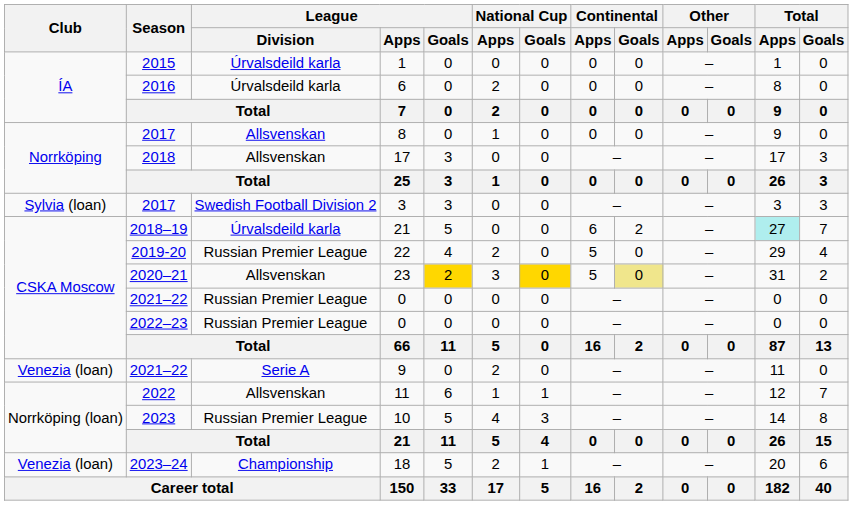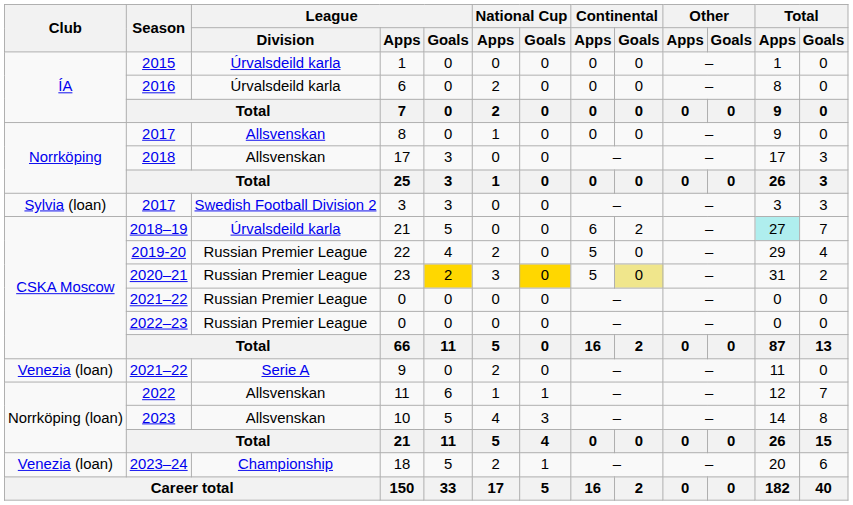 <table class="wikitable" style="text-align: center;">
 <tr>
 <th rowspan="2">Club</th>
 <th rowspan="2">Season</th>
 <th colspan="3">League</th>
 <th colspan="2">National Cup</th>
 <th colspan="2">Continental</th>
 <th colspan="2">Other</th>
 <th colspan="2">Total</th>
 </tr>
 <tr>
 <th>Division</th>
 <th>Apps</th>
 <th>Goals</th>
 <th>Apps</th>
 <th>Goals</th>
 <th>Apps</th>
 <th>Goals</th>
 <th>Apps</th>
 <th>Goals</th>
 <th>Apps</th>
 <th>Goals</th>
 </tr>
 <tr>
 <td rowspan="3"><a href='#'>ÍA</a></td>
 <td><a href='#'>2015</a></td>
 <td><a href='#'>Úrvalsdeild karla</a></td>
 <td>1</td>
 <td>0</td>
 <td>0</td>
 <td>0</td>
 <td>0</td>
 <td>0</td>
 <td colspan="2">–</td>
 <td>1</td>
 <td>0</td>
 </tr>
 <tr>
 <td><a href='#'>2016</a></td>
 <td>Úrvalsdeild karla</td>
 <td>6</td>
 <td>0</td>
 <td>2</td>
 <td>0</td>
 <td>0</td>
 <td>0</td>
 <td colspan="2">–</td>
 <td>8</td>
 <td>0</td>
 </tr>
 <tr>
 <th colspan="2">Total</th>
 <th>7</th>
 <th>0</th>
 <th>2</th>
 <th>0</th>
 <th>0</th>
 <th>0</th>
 <th>0</th>
 <th>0</th>
 <th>9</th>
 <th>0</th>
 </tr>
 <tr>
 <td rowspan="3"><a href='#'>Norrköping</a></td>
 <td><a href='#'>2017</a></td>
 <td><a href='#'>Allsvenskan</a></td>
 <td>8</td>
 <td>0</td>
 <td>1</td>
 <td>0</td>
 <td>0</td>
 <td>0</td>
 <td colspan="2">–</td>
 <td>9</td>
 <td>0</td>
 </tr>
 <tr>
 <td><a href='#'>2018</a></td>
 <td>Allsvenskan</td>
 <td>17</td>
 <td>3</td>
 <td>0</td>
 <td>0</td>
 <td colspan="2">–</td>
 <td colspan="2">–</td>
 <td>17</td>
 <td>3</td>
 </tr>
 <tr>
 <th colspan="2">Total</th>
 <th>25</th>
 <th>3</th>
 <th>1</th>
 <th>0</th>
 <th>0</th>
 <th>0</th>
 <th>0</th>
 <th>0</th>
 <th>26</th>
 <th>3</th>
 </tr>
 <tr>
 <td><a href='#'>Sylvia</a> (loan)</td>
 <td><a href='#'>2017</a></td>
 <td><a href='#'>Swedish Football Division 2</a></td>
 <td>3</td>
 <td>3</td>
 <td>0</td>
 <td>0</td>
 <td colspan="2">–</td>
 <td colspan="2">–</td>
 <td>3</td>
 <td>3</td>
 </tr>
 <tr>
 <td rowspan="6"><a href='#'>CSKA Moscow</a></td>
 <td><a href='#'>2018–19</a></td>
 <td><a href='#'>Úrvalsdeild karla</a></td>
 <td>21</td>
 <td>5</td>
 <td>0</td>
 <td>0</td>
 <td>6</td>
 <td>2</td>
 <td colspan="2">–</td>
 <td style="background: paleturquoise;">27</td>
 <td>7</td>
 </tr>
 <tr>
 <td><a href='#'>2019-20</a></td>
 <td>Russian Premier League</td>
 <td>22</td>
 <td>4</td>
 <td>2</td>
 <td>0</td>
 <td>5</td>
 <td>0</td>
 <td colspan="2">–</td>
 <td>29</td>
 <td>4</td>
 </tr>
 <tr>
 <td><a href='#'>2020–21</a></td>
-<td>Allsvenskan</td>
+<td>Russian Premier League</td>
 <td>23</td>
 <td style="background: gold;">2</td>
 <td>3</td>
 <td style="background: gold;">0</td>
 <td>5</td>
 <td style="background: khaki;">0</td>
 <td colspan="2">–</td>
 <td>31</td>
 <td>2</td>
 </tr>
 <tr>
 <td><a href='#'>2021–22</a></td>
 <td>Russian Premier League</td>
 <td>0</td>
 <td>0</td>
 <td>0</td>
 <td>0</td>
 <td colspan="2">–</td>
 <td colspan="2">–</td>
 <td>0</td>
 <td>0</td>
 </tr>
 <tr>
 <td><a href='#'>2022–23</a></td>
 <td>Russian Premier League</td>
 <td>0</td>
 <td>0</td>
 <td>0</td>
 <td>0</td>
 <td colspan="2">–</td>
 <td colspan="2">–</td>
 <td>0</td>
 <td>0</td>
 </tr>
 <tr>
 <th colspan="2">Total</th>
 <th>66</th>
 <th>11</th>
 <th>5</th>
 <th>0</th>
 <th>16</th>
 <th>2</th>
 <th>0</th>
 <th>0</th>
 <th>87</th>
 <th>13</th>
 </tr>
 <tr>
 <td><a href='#'>Venezia</a> (loan)</td>
 <td><a href='#'>2021–22</a></td>
 <td><a href='#'>Serie A</a></td>
 <td>9</td>
 <td>0</td>
 <td>2</td>
 <td>0</td>
 <td colspan="2">–</td>
 <td colspan="2">–</td>
 <td>11</td>
 <td>0</td>
 </tr>
 <tr>
 <td rowspan="3">Norrköping (loan)</td>
 <td><a href='#'>2022</a></td>
 <td>Allsvenskan</td>
 <td>11</td>
 <td>6</td>
 <td>1</td>
 <td>1</td>
 <td colspan="2">–</td>
 <td colspan="2">–</td>
 <td>12</td>
 <td>7</td>
 </tr>
 <tr>
 <td><a href='#'>2023</a></td>
-<td>Russian Premier League</td>
+<td>Allsvenskan</td>
 <td>10</td>
 <td>5</td>
 <td>4</td>
 <td>3</td>
 <td colspan="2">–</td>
 <td colspan="2">–</td>
 <td>14</td>
 <td>8</td>
 </tr>
 <tr>
 <th colspan="2">Total</th>
 <th>21</th>
 <th>11</th>
 <th>5</th>
 <th>4</th>
 <th>0</th>
 <th>0</th>
 <th>0</th>
 <th>0</th>
 <th>26</th>
 <th>15</th>
 </tr>
 <tr>
 <td><a href='#'>Venezia</a> (loan)</td>
 <td><a href='#'>2023–24</a></td>
 <td><a href='#'>Championship</a></td>
 <td>18</td>
 <td>5</td>
 <td>2</td>
 <td>1</td>
 <td colspan="2">–</td>
 <td colspan="2">–</td>
 <td>20</td>
 <td>6</td>
 </tr>
 <tr>
 <th colspan="3">Career total</th>
 <th>150</th>
 <th>33</th>
 <th>17</th>
 <th>5</th>
 <th>16</th>
 <th>2</th>
 <th>0</th>
 <th>0</th>
 <th>182</th>
 <th>40</th>
 </tr>
 </table>
